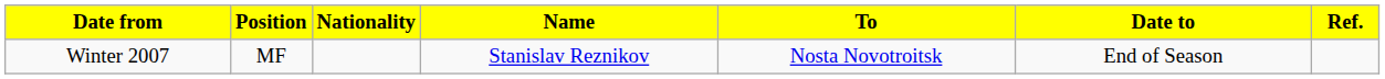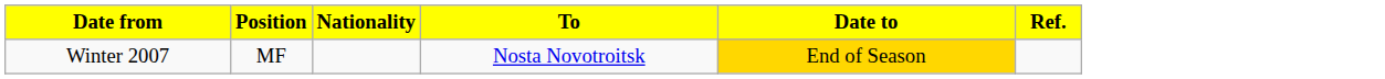 <table class="wikitable" style="text-align:center; font-size:90%; ">
 <tr>
 <th style="background:#FFFF00; color:black; width:150px;">Date from</th>
 <th style="background:#FFFF00; color:black; width:50px;">Position</th>
 <th style="background:#FFFF00; color:black; width:50px;">Nationality</th>
-<th style="background:#FFFF00; color:black; width:200px;">Name</th>
 <th style="background:#FFFF00; color:black; width:200px;">To</th>
 <th style="background:#FFFF00; color:black; width:200px;">Date to</th>
 <th style="background:#FFFF00; color:black; width:40px;">Ref.</th>
 </tr>
 <tr>
 <td>Winter 2007</td>
 <td>MF</td>
 <td></td>
-<td><a href='#'>Stanislav Reznikov</a></td>
 <td><a href='#'>Nosta Novotroitsk</a></td>
-<td>End of Season</td>
+<td style="background: gold;">End of Season</td>
 <td></td>
 </tr>
 </table>
